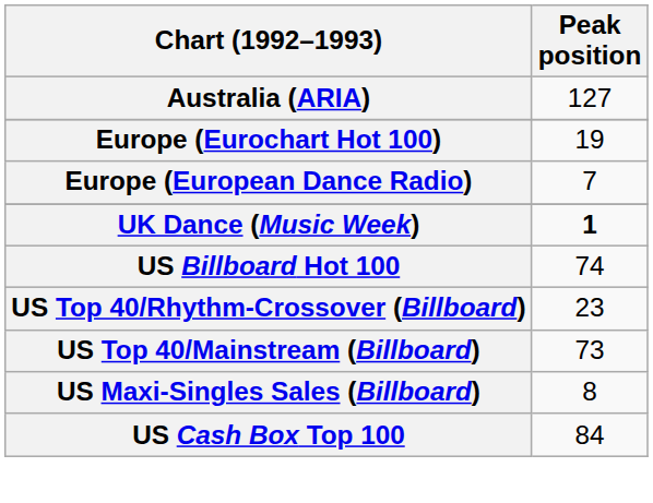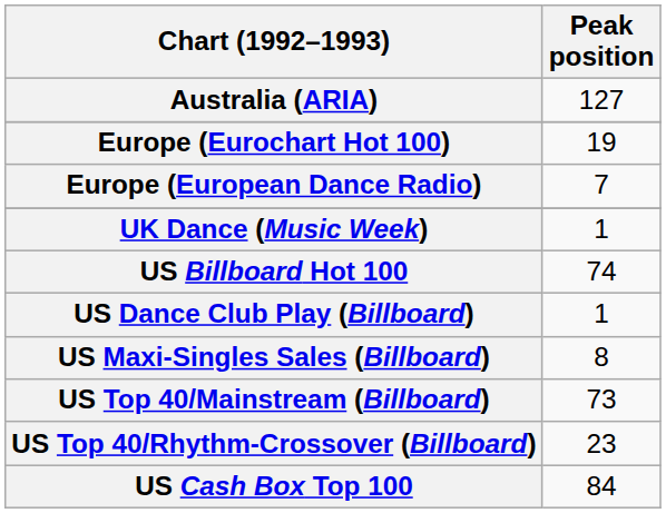 <table class="wikitable sortable plainrowheaders" style="text-align:center">
 <tr>
 <th>Chart (1992–1993)</th>
 <th>Peak<br>position</th>
 </tr>
 <tr>
 <th scope="row">Australia (<a href='#'>ARIA</a>)</th>
 <td>127</td>
 </tr>
 <tr>
 </tr>
 <tr>
 </tr>
 <tr>
 <th scope="row">Europe (<a href='#'>Eurochart Hot 100</a>)</th>
 <td>19</td>
 </tr>
 <tr>
 <th scope="row">Europe (<a href='#'>European Dance Radio</a>)</th>
 <td>7</td>
 </tr>
 <tr>
 </tr>
 <tr>
 </tr>
 <tr>
 </tr>
 <tr>
 </tr>
 <tr>
 <th scope="row"><a href='#'>UK Dance</a> (<em><a href='#'>Music Week</a></em>)</th>
-<td><strong>1</strong></td>
+<td>1</td>
 </tr>
 <tr>
 <th scope="row">US <a href='#'><em>Billboard</em> Hot 100</a></th>
 <td>74</td>
 </tr>
 <tr>
-<th scope="row">US <a href='#'>Top 40/Rhythm-Crossover</a> (<em><a href='#'>Billboard</a></em>)</th>
-<td>23</td>
+<th scope="row">US <a href='#'>Dance Club Play</a> (<em><a href='#'>Billboard</a></em>)</th>
+<td>1</td>
+</tr>
+<tr>
+<th scope="row">US <a href='#'>Maxi-Singles Sales</a> (<em><a href='#'>Billboard</a></em>)</th>
+<td>8</td>
 </tr>
 <tr>
 <th scope="row">US <a href='#'>Top 40/Mainstream</a> (<em><a href='#'>Billboard</a></em>)</th>
 <td>73</td>
 </tr>
 <tr>
-<th scope="row">US <a href='#'>Maxi-Singles Sales</a> (<em><a href='#'>Billboard</a></em>)</th>
-<td>8</td>
+<th scope="row">US <a href='#'>Top 40/Rhythm-Crossover</a> (<em><a href='#'>Billboard</a></em>)</th>
+<td>23</td>
 </tr>
 <tr>
 <th scope="row">US <a href='#'><em>Cash Box</em> Top 100</a></th>
 <td>84</td>
 </tr>
 </table>
